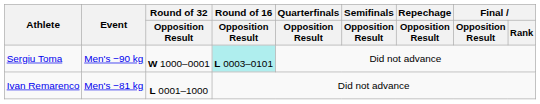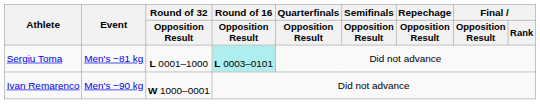 <table class="wikitable" style="font-size:90%">
 <tr>
 <th rowspan="2">Athlete</th>
 <th rowspan="2">Event</th>
 <th>Round of 32</th>
 <th>Round of 16</th>
 <th>Quarterfinals</th>
 <th>Semifinals</th>
 <th>Repechage</th>
 <th colspan=2>Final / </th>
 </tr>
 <tr style="font-size:95%">
 <th>Opposition<br>Result</th>
 <th>Opposition<br>Result</th>
 <th>Opposition<br>Result</th>
 <th>Opposition<br>Result</th>
 <th>Opposition<br>Result</th>
 <th>Opposition<br>Result</th>
 <th>Rank</th>
 </tr>
 <tr align=center>
 <td align=left><a href='#'>Sergiu Toma</a></td>
-<td align=left><a href='#'>Men's −90 kg</a></td>
-<td><br><strong>W</strong> 1000–0001</td>
+<td align=left><a href='#'>Men's −81 kg</a></td>
+<td><br><strong>L</strong> 0001–1000</td>
 <td style="background: paleturquoise;"><br><strong>L</strong> 0003–0101</td>
 <td colspan=5>Did not advance</td>
 </tr>
 <tr align=center>
 <td align=left><a href='#'>Ivan Remarenco</a></td>
-<td align=left><a href='#'>Men's −81 kg</a></td>
-<td><br><strong>L</strong> 0001–1000</td>
+<td align=left><a href='#'>Men's −90 kg</a></td>
+<td><br><strong>W</strong> 1000–0001</td>
 <td colspan=6>Did not advance</td>
 </tr>
 </table>
